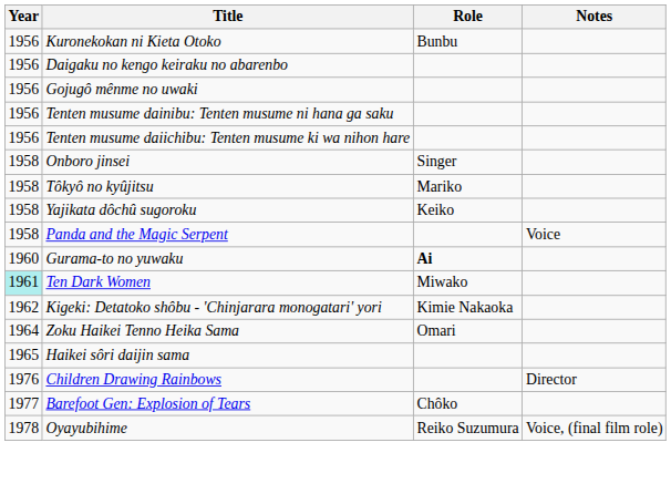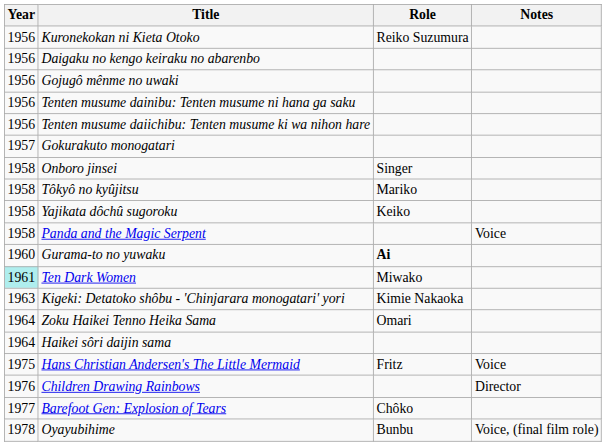 <table class="wikitable">
 <tr>
 <th>Year</th>
 <th>Title</th>
 <th>Role</th>
 <th>Notes</th>
 </tr>
 <tr>
 <td>1956</td>
 <td><em>Kuronekokan ni Kieta Otoko</em></td>
-<td>Bunbu</td>
+<td>Reiko Suzumura</td>
 <td></td>
 </tr>
 <tr>
 <td>1956</td>
 <td><em>Daigaku no kengo keiraku no abarenbo</em></td>
 <td></td>
 <td></td>
 </tr>
 <tr>
 <td>1956</td>
 <td><em>Gojugô mênme no uwaki</em></td>
 <td></td>
 <td></td>
 </tr>
 <tr>
 <td>1956</td>
 <td><em>Tenten musume dainibu: Tenten musume ni hana ga saku</em></td>
 <td></td>
 <td></td>
 </tr>
 <tr>
 <td>1956</td>
 <td><em>Tenten musume daiichibu: Tenten musume ki wa nihon hare</em></td>
+<td></td>
+<td></td>
+</tr>
+<tr>
+<td>1957</td>
+<td><em>Gokurakuto monogatari</em></td>
 <td></td>
 <td></td>
 </tr>
 <tr>
 <td>1958</td>
 <td><em>Onboro jinsei</em></td>
 <td>Singer</td>
 <td></td>
 </tr>
 <tr>
 <td>1958</td>
 <td><em>Tôkyô no kyûjitsu</em></td>
 <td>Mariko</td>
 <td></td>
 </tr>
 <tr>
 <td>1958</td>
 <td><em>Yajikata dôchû sugoroku</em></td>
 <td>Keiko</td>
 <td></td>
 </tr>
 <tr>
 <td>1958</td>
 <td><em><a href='#'>Panda and the Magic Serpent</a></em></td>
 <td></td>
 <td>Voice</td>
 </tr>
 <tr>
 <td>1960</td>
 <td><em>Gurama-to no yuwaku</em></td>
 <td><strong>Ai</strong></td>
 <td></td>
 </tr>
 <tr>
 <td style="background: paleturquoise;">1961</td>
 <td><em><a href='#'>Ten Dark Women</a></em></td>
 <td>Miwako</td>
 <td></td>
 </tr>
 <tr>
-<td>1962</td>
+<td>1963</td>
 <td><em>Kigeki: Detatoko shôbu - 'Chinjarara monogatari' yori</em></td>
 <td>Kimie Nakaoka</td>
 <td></td>
 </tr>
 <tr>
 <td>1964</td>
 <td><em>Zoku Haikei Tenno Heika Sama</em></td>
 <td>Omari</td>
 <td></td>
 </tr>
 <tr>
-<td>1965</td>
+<td>1964</td>
 <td><em>Haikei sôri daijin sama</em></td>
 <td></td>
 <td></td>
+</tr>
+<tr>
+<td>1975</td>
+<td><em><a href='#'>Hans Christian Andersen's The Little Mermaid</a></em></td>
+<td>Fritz</td>
+<td>Voice</td>
 </tr>
 <tr>
 <td>1976</td>
 <td><em><a href='#'>Children Drawing Rainbows</a></em></td>
 <td></td>
 <td>Director</td>
 </tr>
 <tr>
 <td>1977</td>
 <td><em><a href='#'>Barefoot Gen: Explosion of Tears</a></em></td>
 <td>Chôko</td>
 <td></td>
 </tr>
 <tr>
 <td>1978</td>
 <td><em>Oyayubihime</em></td>
-<td>Reiko Suzumura</td>
+<td>Bunbu</td>
 <td>Voice, (final film role)</td>
 </tr>
 </table>
